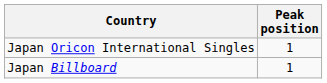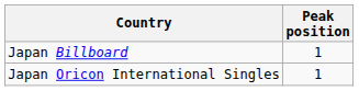 <table class="wikitable">
 <tr>
 <th>Country</th>
 <th>Peak<br>position</th>
 </tr>
 <tr>
+<td>Japan <em><a href='#'>Billboard</a></em></td>
+<td align="center">1</td>
+</tr>
+<tr>
 <td>Japan <a href='#'>Oricon</a> International Singles</td>
 <td align="center">1</td>
 </tr>
-<tr>
-<td>Japan <em><a href='#'>Billboard</a></em></td>
-<td align="center">1</td>
-</tr>
 </table>
